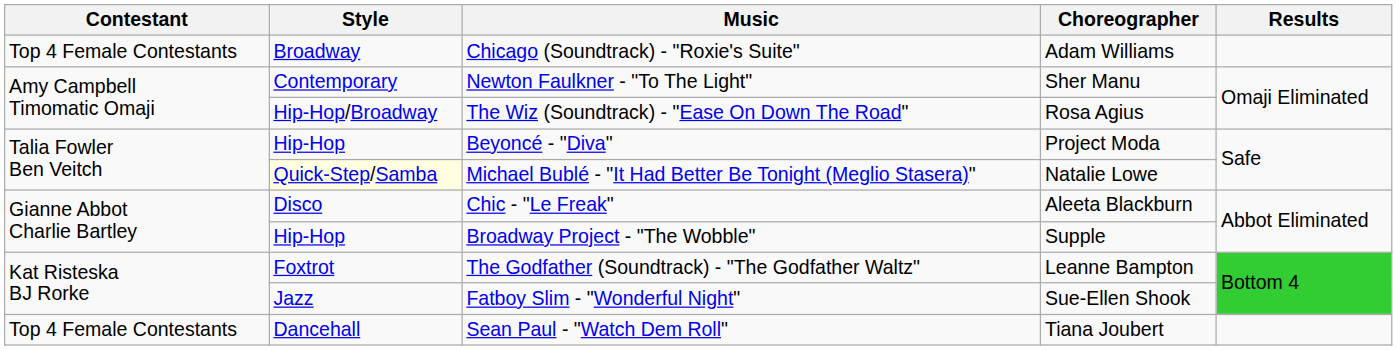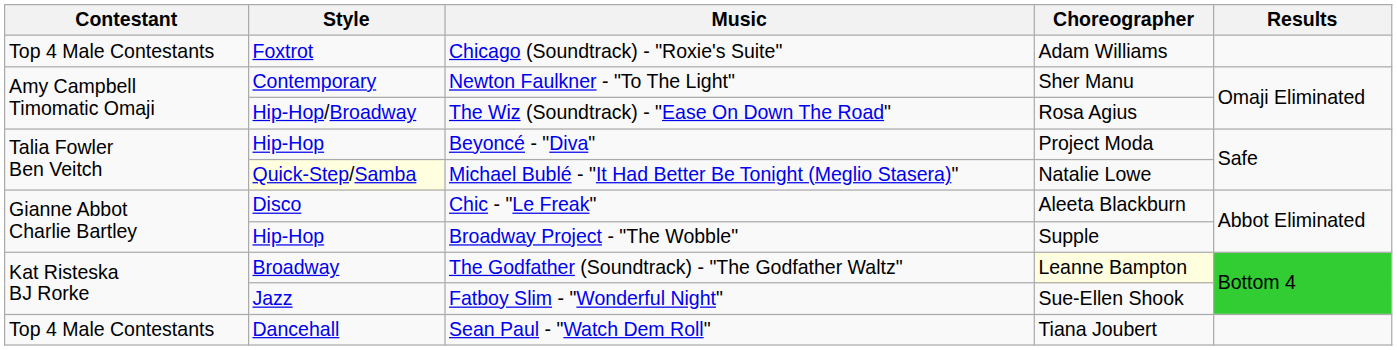 <table class="wikitable" style="width:90%;">
 <tr>
 <th>Contestant</th>
 <th>Style</th>
 <th>Music</th>
 <th>Choreographer</th>
 <th>Results</th>
 </tr>
 <tr>
-<td>Top 4 Female Contestants</td>
-<td><a href='#'>Broadway</a></td>
+<td>Top 4 Male Contestants</td>
+<td><a href='#'>Foxtrot</a></td>
 <td><a href='#'>Chicago</a> (Soundtrack) - "Roxie's Suite"</td>
 <td>Adam Williams</td>
 </tr>
 <tr>
 <td rowspan="2">Amy Campbell <br>  Timomatic Omaji</td>
 <td><a href='#'>Contemporary</a></td>
 <td><a href='#'>Newton Faulkner</a> - "To The Light"</td>
 <td>Sher Manu</td>
 <td rowspan="2">Omaji Eliminated</td>
 </tr>
 <tr>
 <td><a href='#'>Hip-Hop</a>/<a href='#'>Broadway</a></td>
 <td><a href='#'>The Wiz</a> (Soundtrack) - "<a href='#'>Ease On Down The Road</a>"</td>
 <td>Rosa Agius</td>
 </tr>
 <tr>
 <td rowspan="2">Talia Fowler <br> Ben Veitch</td>
 <td><a href='#'>Hip-Hop</a></td>
 <td><a href='#'>Beyoncé</a> - "<a href='#'>Diva</a>"</td>
 <td>Project Moda</td>
 <td rowspan="2">Safe</td>
 </tr>
 <tr>
 <td style="background: lightyellow;"><a href='#'>Quick-Step</a>/<a href='#'>Samba</a></td>
 <td><a href='#'>Michael Bublé</a> - "<a href='#'>It Had Better Be Tonight (Meglio Stasera)</a>"</td>
 <td>Natalie Lowe</td>
 </tr>
 <tr>
 <td rowspan="2">Gianne Abbot <br>  Charlie Bartley</td>
 <td><a href='#'>Disco</a></td>
 <td><a href='#'>Chic</a> - "<a href='#'>Le Freak</a>"</td>
 <td>Aleeta Blackburn</td>
 <td rowspan="2">Abbot Eliminated</td>
 </tr>
 <tr>
 <td><a href='#'>Hip-Hop</a></td>
 <td><a href='#'>Broadway Project</a> - "The Wobble"</td>
 <td>Supple</td>
 </tr>
 <tr>
 <td rowspan="2">Kat Risteska <br>  BJ Rorke</td>
-<td><a href='#'>Foxtrot</a></td>
+<td><a href='#'>Broadway</a></td>
 <td><a href='#'>The Godfather</a> (Soundtrack) - "The Godfather Waltz"</td>
-<td>Leanne Bampton</td>
+<td style="background: lightyellow;">Leanne Bampton</td>
 <td rowspan="2" style="background:limegreen;">Bottom 4</td>
 </tr>
 <tr>
 <td><a href='#'>Jazz</a></td>
 <td><a href='#'>Fatboy Slim</a> - "<a href='#'>Wonderful Night</a>"</td>
 <td>Sue-Ellen Shook</td>
 </tr>
 <tr>
-<td>Top 4 Female Contestants</td>
+<td>Top 4 Male Contestants</td>
 <td><a href='#'>Dancehall</a></td>
 <td><a href='#'>Sean Paul</a> - "<a href='#'>Watch Dem Roll</a>"</td>
 <td>Tiana Joubert</td>
 </tr>
 </table>
